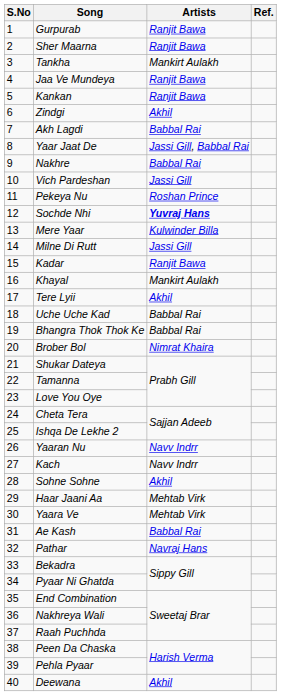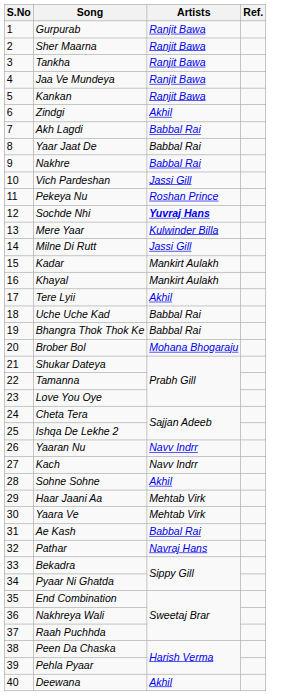 <table class=wikitable>
 <tr>
 <th>S.No</th>
 <th>Song</th>
 <th>Artists</th>
 <th>Ref.</th>
 </tr>
 <tr>
 <td>1</td>
 <td><em>Gurpurab</em></td>
 <td><em><a href='#'>Ranjit Bawa</a></em></td>
 <td></td>
 </tr>
 <tr>
 <td>2</td>
 <td><em>Sher Maarna</em></td>
 <td><em><a href='#'>Ranjit Bawa</a></em></td>
 <td><em></em></td>
 </tr>
 <tr>
 <td>3</td>
 <td><em>Tankha</em></td>
-<td><em>Mankirt Aulakh</em></td>
+<td><em><a href='#'>Ranjit Bawa</a></em></td>
 <td><em></em></td>
 </tr>
 <tr>
 <td>4</td>
 <td><em>Jaa Ve Mundeya</em></td>
 <td><em><a href='#'>Ranjit Bawa</a></em></td>
 <td></td>
 </tr>
 <tr>
 <td>5</td>
 <td><em>Kankan</em></td>
 <td><em><a href='#'>Ranjit Bawa</a></em></td>
 <td></td>
 </tr>
 <tr>
 <td>6</td>
 <td><em>Zindgi</em></td>
 <td><a href='#'><em>Akhil</em></a></td>
 <td><em></em></td>
 </tr>
 <tr>
 <td>7</td>
 <td><em>Akh Lagdi</em></td>
 <td><em><a href='#'>Babbal Rai</a></em></td>
 <td></td>
 </tr>
 <tr>
 <td>8</td>
 <td><em>Yaar Jaat De</em></td>
-<td><em><a href='#'>Jassi Gill</a>, <a href='#'>Babbal Rai</a></em></td>
+<td><em>Babbal Rai</em></td>
 <td></td>
 </tr>
 <tr>
 <td>9</td>
 <td><em>Nakhre</em></td>
 <td><em><a href='#'>Babbal Rai</a></em></td>
 <td></td>
 </tr>
 <tr>
 <td>10</td>
 <td><em>Vich Pardeshan</em></td>
 <td><em><a href='#'>Jassi Gill</a></em></td>
 <td></td>
 </tr>
 <tr>
 <td>11</td>
 <td><em>Pekeya Nu</em></td>
 <td><em><a href='#'>Roshan Prince</a></em></td>
 <td></td>
 </tr>
 <tr>
 <td>12</td>
 <td><em>Sochde Nhi</em></td>
 <td><strong><em><a href='#'>Yuvraj Hans</a></em></strong></td>
 <td></td>
 </tr>
 <tr>
 <td>13</td>
 <td><em>Mere Yaar</em></td>
 <td><em><a href='#'>Kulwinder Billa</a></em></td>
 <td></td>
 </tr>
 <tr>
 <td>14</td>
 <td><em>Milne Di Rutt</em></td>
 <td><em><a href='#'>Jassi Gill</a></em></td>
 <td></td>
 </tr>
 <tr>
 <td>15</td>
 <td><em>Kadar</em></td>
-<td><em><a href='#'>Ranjit Bawa</a></em></td>
+<td><em>Mankirt Aulakh</em></td>
 <td></td>
 </tr>
 <tr>
 <td>16</td>
 <td><em>Khayal</em></td>
 <td><em>Mankirt Aulakh</em></td>
 <td></td>
 </tr>
 <tr>
 <td>17</td>
 <td><em>Tere Lyii</em></td>
 <td><a href='#'><em>Akhil</em></a></td>
 <td></td>
 </tr>
 <tr>
 <td>18</td>
 <td><em>Uche Uche Kad</em></td>
 <td><em>Babbal Rai</em></td>
 <td></td>
 </tr>
 <tr>
 <td>19</td>
 <td><em>Bhangra Thok Thok Ke</em></td>
 <td><em>Babbal Rai</em></td>
 <td></td>
 </tr>
 <tr>
 <td>20</td>
 <td><em>Brober Bol</em></td>
-<td><em><a href='#'>Nimrat Khaira</a></em></td>
+<td><em><a href='#'>Mohana Bhogaraju</a></em></td>
 <td></td>
 </tr>
 <tr>
 <td>21</td>
 <td><em>Shukar Dateya</em></td>
 <td rowspan="3"><em>Prabh Gill</em></td>
 <td></td>
 </tr>
 <tr>
 <td>22</td>
 <td><em>Tamanna</em></td>
 <td></td>
 </tr>
 <tr>
 <td>23</td>
 <td><em>Love You Oye</em></td>
 <td></td>
 </tr>
 <tr>
 <td>24</td>
 <td><em>Cheta Tera</em></td>
 <td rowspan="2"><em>Sajjan Adeeb</em></td>
 <td></td>
 </tr>
 <tr>
 <td>25</td>
 <td><em>Ishqa De Lekhe 2</em></td>
 <td></td>
 </tr>
 <tr>
 <td>26</td>
 <td><em>Yaaran Nu</em></td>
 <td><a href='#'><em>Navv Indrr</em></a></td>
 <td></td>
 </tr>
 <tr>
 <td>27</td>
 <td><em>Kach</em></td>
 <td><em>Navv Indrr</em></td>
 <td></td>
 </tr>
 <tr>
 <td>28</td>
 <td><em>Sohne Sohne</em></td>
 <td><em><a href='#'>Akhil</a></em></td>
 <td></td>
 </tr>
 <tr>
 <td>29</td>
 <td><em>Haar Jaani Aa</em></td>
 <td><em>Mehtab Virk</em></td>
 <td></td>
 </tr>
 <tr>
 <td>30</td>
 <td><em>Yaara Ve</em></td>
 <td><em>Mehtab Virk</em></td>
 <td></td>
 </tr>
 <tr>
 <td>31</td>
 <td><em>Ae Kash</em></td>
 <td><em><a href='#'>Babbal Rai</a></em></td>
 <td></td>
 </tr>
 <tr>
 <td>32</td>
 <td><em>Pathar</em></td>
 <td><em><a href='#'>Navraj Hans</a></em></td>
 <td></td>
 </tr>
 <tr>
 <td>33</td>
 <td><em>Bekadra</em></td>
 <td rowspan="2"><em>Sippy Gill</em></td>
 <td></td>
 </tr>
 <tr>
 <td>34</td>
 <td><em>Pyaar Ni Ghatda</em></td>
 <td></td>
 </tr>
 <tr>
 <td>35</td>
 <td><em>End Combination</em></td>
 <td rowspan="3"><em>Sweetaj Brar</em></td>
 <td></td>
 </tr>
 <tr>
 <td>36</td>
 <td><em>Nakhreya Wali</em></td>
 <td></td>
 </tr>
 <tr>
 <td>37</td>
 <td><em>Raah Puchhda</em></td>
 <td></td>
 </tr>
 <tr>
 <td>38</td>
 <td><em>Peen Da Chaska</em></td>
 <td rowspan="2"><em><a href='#'>Harish Verma</a></em></td>
 <td></td>
 </tr>
 <tr>
 <td>39</td>
 <td><em>Pehla Pyaar</em></td>
 <td></td>
 </tr>
 <tr>
 <td>40</td>
 <td><em>Deewana</em></td>
 <td><em><a href='#'>Akhil</a></em></td>
 <td></td>
 </tr>
 </table>
